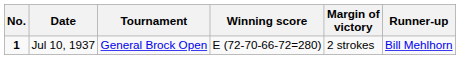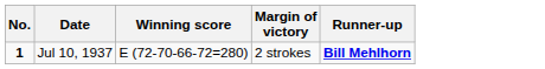 <table class="wikitable" style="font-size:95%;">
 <tr>
 <th>No.</th>
 <th>Date</th>
-<th>Tournament</th>
 <th>Winning score</th>
 <th>Margin of<br>victory</th>
 <th>Runner-up</th>
 </tr>
 <tr>
 <td align=center><strong>1</strong></td>
 <td>Jul 10, 1937</td>
-<td><a href='#'>General Brock Open</a></td>
 <td>E (72-70-66-72=280)</td>
 <td>2 strokes</td>
-<td> <a href='#'>Bill Mehlhorn</a></td>
+<td><strong> <a href='#'>Bill Mehlhorn</a></strong></td>
 </tr>
 </table>
